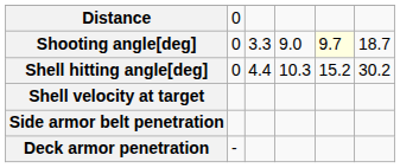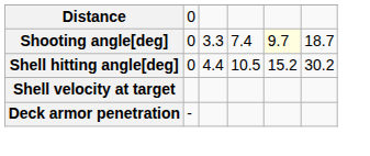 <table class="wikitable">
 <tr>
 </tr>
 <tr>
 <th>Distance</th>
 <td>0</td>
 <td></td>
 <td></td>
 <td></td>
 <td></td>
 </tr>
 <tr>
 <th>Shooting angle[deg]</th>
 <td>0</td>
 <td>3.3</td>
-<td>9.0</td>
+<td>7.4</td>
 <td style="background: lightyellow;">9.7</td>
 <td>18.7</td>
 </tr>
 <tr>
 <th>Shell hitting angle[deg]</th>
 <td>0</td>
 <td>4.4</td>
-<td>10.3</td>
+<td>10.5</td>
 <td>15.2</td>
 <td>30.2</td>
 </tr>
 <tr>
 <th>Shell velocity at target</th>
-<td></td>
-<td></td>
-<td></td>
-<td></td>
-<td></td>
-</tr>
-<tr>
-<th>Side armor belt penetration</th>
 <td></td>
 <td></td>
 <td></td>
 <td></td>
 <td></td>
 </tr>
 <tr>
 <th>Deck armor penetration</th>
 <td>-</td>
 <td></td>
 <td></td>
 <td></td>
 <td></td>
 </tr>
 </table>
